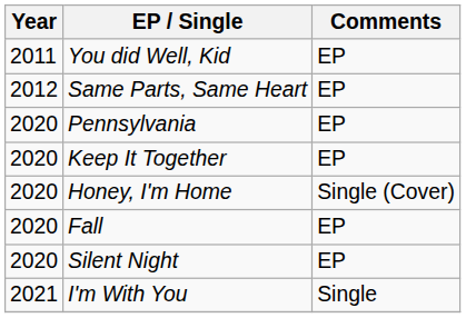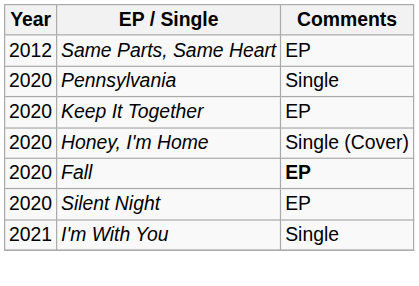 <table class="wikitable">
 <tr>
 <th>Year</th>
 <th>EP / Single</th>
 <th>Comments</th>
-</tr>
-<tr>
-<td>2011</td>
-<td><em>You did Well, Kid</em></td>
-<td>EP</td>
 </tr>
 <tr>
 <td>2012</td>
 <td><em>Same Parts, Same Heart</em></td>
 <td>EP</td>
 </tr>
 <tr>
 <td>2020</td>
 <td><em>Pennsylvania</em></td>
-<td>EP</td>
+<td>Single</td>
 </tr>
 <tr>
 <td>2020</td>
 <td><em>Keep It Together</em></td>
 <td>EP</td>
 </tr>
 <tr>
 <td>2020</td>
 <td><em>Honey, I'm Home</em></td>
 <td>Single (Cover)</td>
 </tr>
 <tr>
 <td>2020</td>
 <td><em>Fall</em></td>
-<td>EP</td>
+<td><strong>EP</strong></td>
 </tr>
 <tr>
 <td>2020</td>
 <td><em>Silent Night</em></td>
 <td>EP</td>
 </tr>
 <tr>
 <td>2021</td>
 <td><em>I'm With You</em></td>
 <td>Single</td>
 </tr>
 <tr>
 </tr>
 </table>
